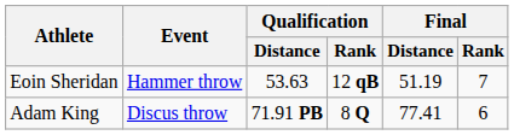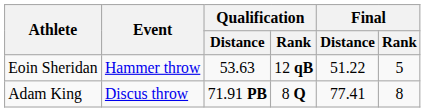 <table class="wikitable" style="font-size:90%">
 <tr>
 <th rowspan=2>Athlete</th>
 <th rowspan=2>Event</th>
 <th colspan=2>Qualification</th>
 <th colspan=2>Final</th>
 </tr>
 <tr style="font-size:95%">
 <th>Distance</th>
 <th>Rank</th>
 <th>Distance</th>
 <th>Rank</th>
 </tr>
 <tr align=center>
 <td align=left>Eoin Sheridan</td>
 <td align=left><a href='#'>Hammer throw</a></td>
 <td>53.63</td>
 <td>12 <strong>qB</strong></td>
-<td>51.19</td>
-<td>7</td>
+<td>51.22</td>
+<td>5</td>
 </tr>
 <tr align=center>
 <td align=left>Adam King</td>
 <td align=left><a href='#'>Discus throw</a></td>
 <td>71.91 <strong>PB</strong></td>
 <td>8 <strong>Q</strong></td>
 <td>77.41</td>
-<td>6</td>
+<td>8</td>
 </tr>
 </table>
